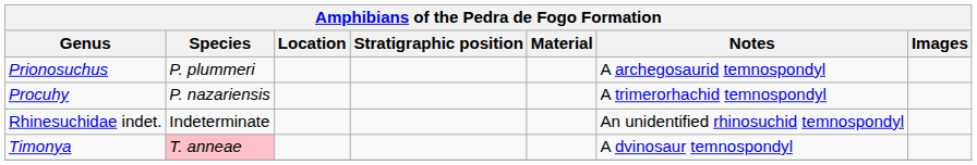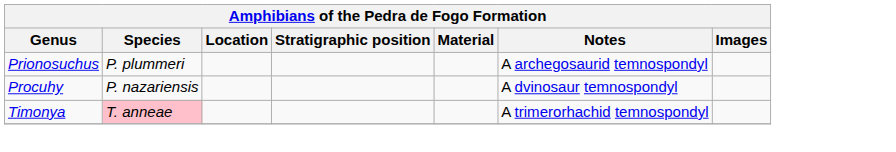 <table class="wikitable" align="center">
 <tr>
 <th colspan="7" align="center"><a href='#'>Amphibians</a> of the Pedra de Fogo Formation</th>
 </tr>
 <tr>
 <th>Genus</th>
 <th>Species</th>
 <th>Location</th>
 <th>Stratigraphic position</th>
 <th>Material</th>
 <th>Notes</th>
 <th>Images</th>
 </tr>
 <tr>
 <td><em><a href='#'>Prionosuchus</a></em></td>
 <td><em>P. plummeri</em></td>
 <td></td>
 <td></td>
 <td></td>
 <td>A <a href='#'>archegosaurid</a> <a href='#'>temnospondyl</a></td>
 <td></td>
 </tr>
 <tr>
 <td><em><a href='#'>Procuhy</a></em></td>
 <td><em>P. nazariensis</em></td>
 <td></td>
 <td></td>
 <td></td>
-<td>A <a href='#'>trimerorhachid</a> <a href='#'>temnospondyl</a></td>
-<td></td>
-</tr>
-<tr>
-<td><a href='#'>Rhinesuchidae</a> indet.</td>
-<td>Indeterminate</td>
-<td></td>
-<td></td>
-<td></td>
-<td>An unidentified <a href='#'>rhinosuchid</a> <a href='#'>temnospondyl</a></td>
+<td>A <a href='#'>dvinosaur</a> <a href='#'>temnospondyl</a></td>
 <td></td>
 </tr>
 <tr>
 <td><em><a href='#'>Timonya</a></em></td>
 <td style="background: pink;"><em>T. anneae</em></td>
 <td></td>
 <td></td>
 <td></td>
-<td>A <a href='#'>dvinosaur</a> <a href='#'>temnospondyl</a></td>
+<td>A <a href='#'>trimerorhachid</a> <a href='#'>temnospondyl</a></td>
 <td></td>
 </tr>
 <tr>
 </tr>
 </table>
